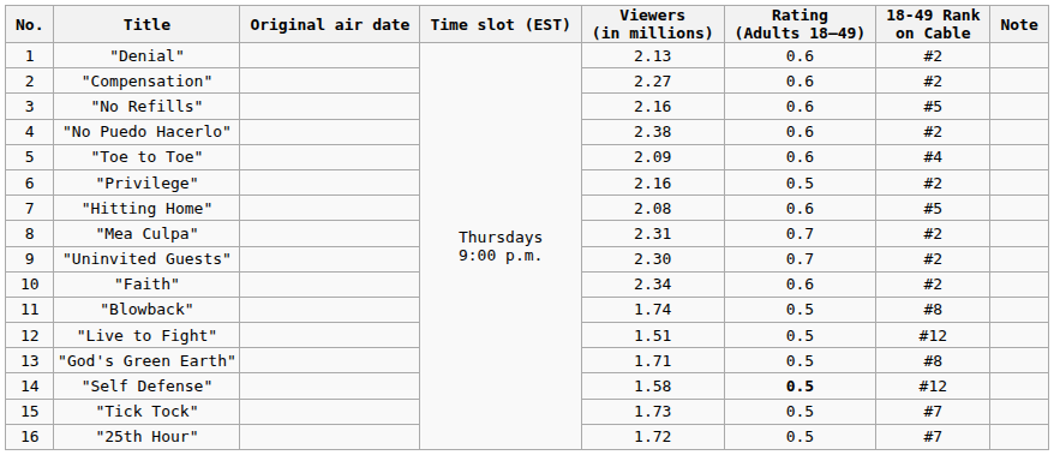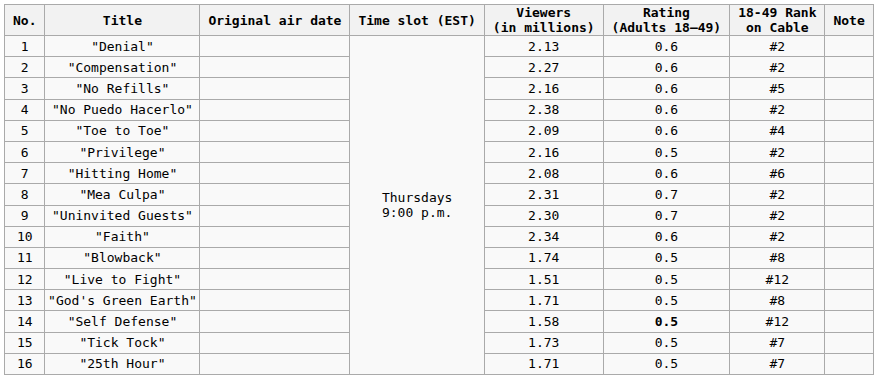 <table class="wikitable" style="text-align:center;">
 <tr>
 <th style="padding:0 8px;">No.</th>
 <th style="padding:0 8px;">Title</th>
 <th style="padding:0 8px;">Original air date</th>
 <th style="padding:0 8px;">Time slot (EST)</th>
 <th style="padding:0 8px;">Viewers<br>(in millions)</th>
 <th style="padding:0 8px;">Rating<br>(Adults 18–49)</th>
 <th style="padding:0 8px;">18-49 Rank<br>on Cable</th>
 <th style="padding:0 8px;">Note</th>
 </tr>
 <tr>
 <td>1</td>
 <td>"Denial"</td>
 <td></td>
 <td style="text-align:center" rowspan=16>Thursdays<br>9:00 p.m.</td>
 <td>2.13</td>
 <td>0.6</td>
 <td>#2</td>
 <td></td>
 </tr>
 <tr>
 <td>2</td>
 <td>"Compensation"</td>
 <td></td>
 <td>2.27</td>
 <td>0.6</td>
 <td>#2</td>
 <td></td>
 </tr>
 <tr>
 <td>3</td>
 <td>"No Refills"</td>
 <td></td>
 <td>2.16</td>
 <td>0.6</td>
 <td>#5</td>
 <td></td>
 </tr>
 <tr>
 <td>4</td>
 <td>"No Puedo Hacerlo"</td>
 <td></td>
 <td>2.38</td>
 <td>0.6</td>
 <td>#2</td>
 <td></td>
 </tr>
 <tr>
 <td>5</td>
 <td>"Toe to Toe"</td>
 <td></td>
 <td>2.09</td>
 <td>0.6</td>
 <td>#4</td>
 <td></td>
 </tr>
 <tr>
 <td>6</td>
 <td>"Privilege"</td>
 <td></td>
 <td>2.16</td>
 <td>0.5</td>
 <td>#2</td>
 <td></td>
 </tr>
 <tr>
 <td>7</td>
 <td>"Hitting Home"</td>
 <td></td>
 <td>2.08</td>
 <td>0.6</td>
-<td>#5</td>
+<td>#6</td>
 <td></td>
 </tr>
 <tr>
 <td>8</td>
 <td>"Mea Culpa"</td>
 <td></td>
 <td>2.31</td>
 <td>0.7</td>
 <td>#2</td>
 <td></td>
 </tr>
 <tr>
 <td>9</td>
 <td>"Uninvited Guests"</td>
 <td></td>
 <td>2.30</td>
 <td>0.7</td>
 <td>#2</td>
 <td></td>
 </tr>
 <tr>
 <td>10</td>
 <td>"Faith"</td>
 <td></td>
 <td>2.34</td>
 <td>0.6</td>
 <td>#2</td>
 <td></td>
 </tr>
 <tr>
 <td>11</td>
 <td>"Blowback"</td>
 <td></td>
 <td>1.74</td>
 <td>0.5</td>
 <td>#8</td>
 <td></td>
 </tr>
 <tr>
 <td>12</td>
 <td>"Live to Fight"</td>
 <td></td>
 <td>1.51</td>
 <td>0.5</td>
 <td>#12</td>
 <td></td>
 </tr>
 <tr>
 <td>13</td>
 <td>"God's Green Earth"</td>
 <td></td>
 <td>1.71</td>
 <td>0.5</td>
 <td>#8</td>
 <td></td>
 </tr>
 <tr>
 <td>14</td>
 <td>"Self Defense"</td>
 <td></td>
 <td>1.58</td>
 <td><strong>0.5</strong></td>
 <td>#12</td>
 <td></td>
 </tr>
 <tr>
 <td>15</td>
 <td>"Tick Tock"</td>
 <td></td>
 <td>1.73</td>
 <td>0.5</td>
 <td>#7</td>
 <td></td>
 </tr>
 <tr>
 <td>16</td>
 <td>"25th Hour"</td>
 <td></td>
-<td>1.72</td>
+<td>1.71</td>
 <td>0.5</td>
 <td>#7</td>
 <td></td>
 </tr>
 </table>
